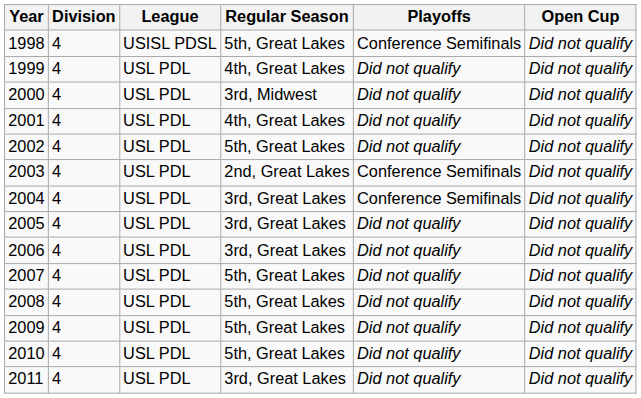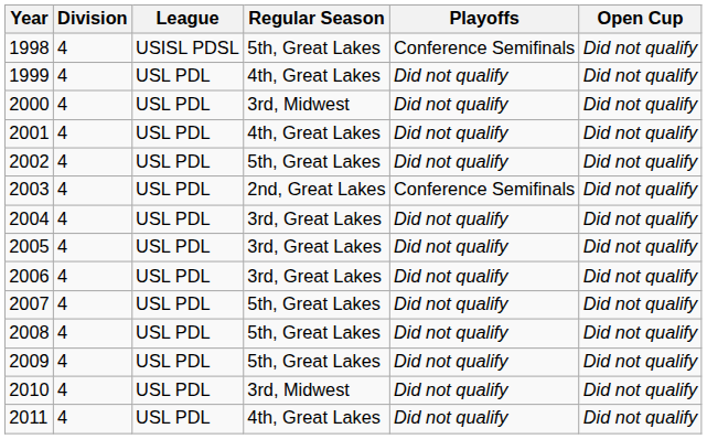 <table class="wikitable">
 <tr>
 <th>Year</th>
 <th>Division</th>
 <th>League</th>
 <th>Regular Season</th>
 <th>Playoffs</th>
 <th>Open Cup</th>
 </tr>
 <tr>
 <td>1998</td>
 <td>4</td>
 <td>USISL PDSL</td>
 <td>5th, Great Lakes</td>
 <td>Conference Semifinals</td>
 <td><em>Did not qualify</em></td>
 </tr>
 <tr>
 <td>1999</td>
 <td>4</td>
 <td>USL PDL</td>
 <td>4th, Great Lakes</td>
 <td><em>Did not qualify</em></td>
 <td><em>Did not qualify</em></td>
 </tr>
 <tr>
 <td>2000</td>
 <td>4</td>
 <td>USL PDL</td>
 <td>3rd, Midwest</td>
 <td><em>Did not qualify</em></td>
 <td><em>Did not qualify</em></td>
 </tr>
 <tr>
 <td>2001</td>
 <td>4</td>
 <td>USL PDL</td>
 <td>4th, Great Lakes</td>
 <td><em>Did not qualify</em></td>
 <td><em>Did not qualify</em></td>
 </tr>
 <tr>
 <td>2002</td>
 <td>4</td>
 <td>USL PDL</td>
 <td>5th, Great Lakes</td>
 <td><em>Did not qualify</em></td>
 <td><em>Did not qualify</em></td>
 </tr>
 <tr>
 <td>2003</td>
 <td>4</td>
 <td>USL PDL</td>
 <td>2nd, Great Lakes</td>
 <td>Conference Semifinals</td>
 <td><em>Did not qualify</em></td>
 </tr>
 <tr>
 <td>2004</td>
 <td>4</td>
 <td>USL PDL</td>
 <td>3rd, Great Lakes</td>
-<td>Conference Semifinals</td>
+<td><em>Did not qualify</em></td>
 <td><em>Did not qualify</em></td>
 </tr>
 <tr>
 <td>2005</td>
 <td>4</td>
 <td>USL PDL</td>
 <td>3rd, Great Lakes</td>
 <td><em>Did not qualify</em></td>
 <td><em>Did not qualify</em></td>
 </tr>
 <tr>
 <td>2006</td>
 <td>4</td>
 <td>USL PDL</td>
 <td>3rd, Great Lakes</td>
 <td><em>Did not qualify</em></td>
 <td><em>Did not qualify</em></td>
 </tr>
 <tr>
 <td>2007</td>
 <td>4</td>
 <td>USL PDL</td>
 <td>5th, Great Lakes</td>
 <td><em>Did not qualify</em></td>
 <td><em>Did not qualify</em></td>
 </tr>
 <tr>
 <td>2008</td>
 <td>4</td>
 <td>USL PDL</td>
 <td>5th, Great Lakes</td>
 <td><em>Did not qualify</em></td>
 <td><em>Did not qualify</em></td>
 </tr>
 <tr>
 <td>2009</td>
 <td>4</td>
 <td>USL PDL</td>
 <td>5th, Great Lakes</td>
 <td><em>Did not qualify</em></td>
 <td><em>Did not qualify</em></td>
 </tr>
 <tr>
 <td>2010</td>
 <td>4</td>
 <td>USL PDL</td>
-<td>5th, Great Lakes</td>
+<td>3rd, Midwest</td>
 <td><em>Did not qualify</em></td>
 <td><em>Did not qualify</em></td>
 </tr>
 <tr>
 <td>2011</td>
 <td>4</td>
 <td>USL PDL</td>
-<td>3rd, Great Lakes</td>
+<td>4th, Great Lakes</td>
 <td><em>Did not qualify</em></td>
 <td><em>Did not qualify</em></td>
 </tr>
 </table>
